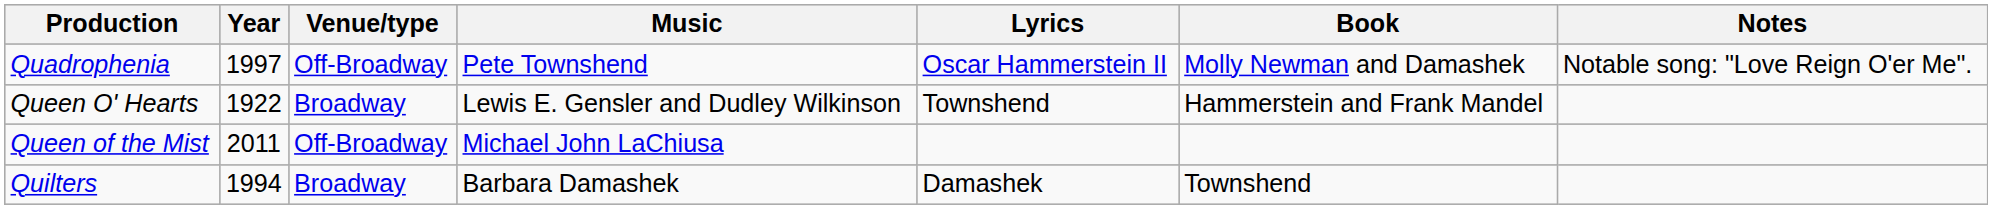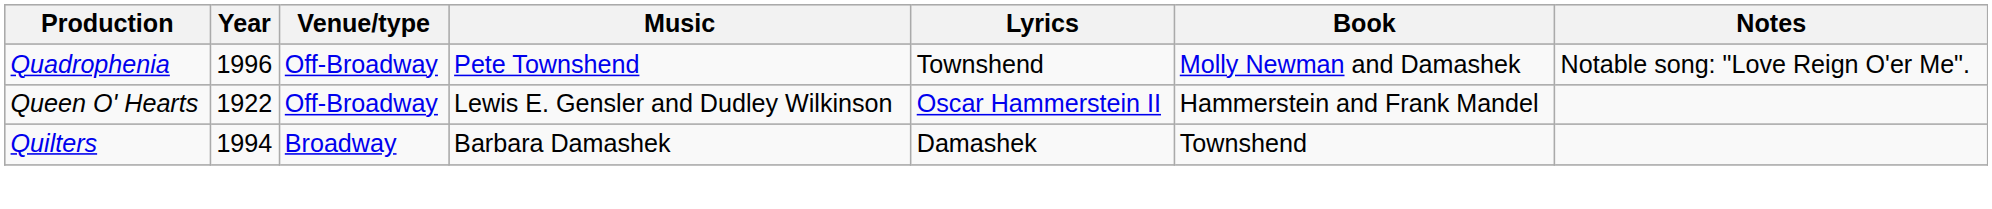 <table class="wikitable sortable" style="width: 100%">
 <tr>
 <th scope="col">Production</th>
 <th scope="col">Year</th>
 <th scope="col">Venue/type</th>
 <th scope="col">Music</th>
 <th scope="col">Lyrics</th>
 <th scope="col">Book</th>
 <th scope="col">Notes</th>
 </tr>
 <tr>
 <td><em><a href='#'>Quadrophenia</a></em></td>
-<td style="text-align: center">1997</td>
+<td style="text-align: center">1996</td>
 <td><a href='#'>Off-Broadway</a></td>
 <td><a href='#'>Pete Townshend</a></td>
-<td><a href='#'>Oscar Hammerstein II</a></td>
+<td>Townshend</td>
 <td><a href='#'>Molly Newman</a> and Damashek</td>
 <td>Notable song: "Love Reign O'er Me".</td>
 </tr>
 <tr>
 <td data-sort-value="Queen O Hearts"><em>Queen O' Hearts</em></td>
 <td style="text-align: center">1922</td>
-<td><a href='#'>Broadway</a></td>
+<td><a href='#'>Off-Broadway</a></td>
 <td>Lewis E. Gensler and Dudley Wilkinson</td>
-<td>Townshend</td>
+<td><a href='#'>Oscar Hammerstein II</a></td>
 <td>Hammerstein and Frank Mandel</td>
-<td></td>
-</tr>
-<tr>
-<td><em><a href='#'>Queen of the Mist</a></em></td>
-<td style="text-align: center">2011</td>
-<td><a href='#'>Off-Broadway</a></td>
-<td><a href='#'>Michael John LaChiusa</a></td>
-<td></td>
-<td></td>
 <td></td>
 </tr>
 <tr>
 <td><em><a href='#'>Quilters</a></em></td>
 <td style="text-align: center">1994</td>
 <td><a href='#'>Broadway</a></td>
 <td>Barbara Damashek</td>
 <td>Damashek</td>
 <td>Townshend</td>
 <td></td>
 </tr>
 </table>
